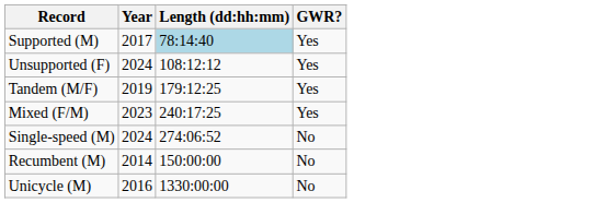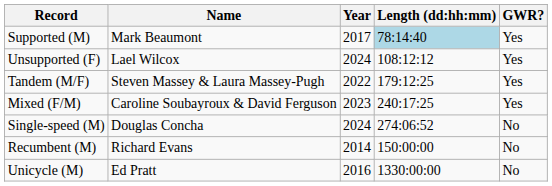 <table class="wikitable">
 <tr>
 <th>Record</th>
+<th>Name</th>
 <th>Year</th>
 <th>Length (dd:hh:mm)</th>
 <th>GWR?</th>
 </tr>
 <tr>
 <td>Supported (M)</td>
+<td>Mark Beaumont</td>
 <td>2017</td>
 <td style="background: lightblue;">78:14:40</td>
 <td>Yes</td>
 </tr>
 <tr>
 <td>Unsupported (F)</td>
+<td>Lael Wilcox</td>
 <td>2024</td>
 <td>108:12:12</td>
 <td>Yes</td>
 </tr>
 <tr>
 <td>Tandem (M/F)</td>
-<td>2019</td>
+<td>Steven Massey & Laura Massey-Pugh</td>
+<td>2022</td>
 <td>179:12:25</td>
 <td>Yes</td>
 </tr>
 <tr>
 <td>Mixed (F/M)</td>
+<td>Caroline Soubayroux & David Ferguson</td>
 <td>2023</td>
 <td>240:17:25</td>
 <td>Yes</td>
 </tr>
 <tr>
 <td>Single-speed (M)</td>
+<td>Douglas Concha</td>
 <td>2024</td>
 <td>274:06:52</td>
 <td>No</td>
 </tr>
 <tr>
 <td>Recumbent (M)</td>
+<td>Richard Evans</td>
 <td>2014</td>
 <td>150:00:00</td>
 <td>No</td>
 </tr>
 <tr>
 <td>Unicycle (M)</td>
+<td>Ed Pratt</td>
 <td>2016</td>
 <td>1330:00:00</td>
 <td>No</td>
 </tr>
 </table>
